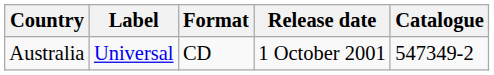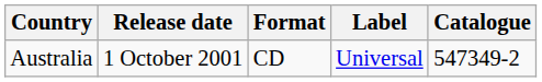 <table class="wikitable">
 <tr>
 <th>Country</th>
+<th>Release date</th>
+<th>Format</th>
 <th>Label</th>
-<th>Format</th>
-<th>Release date</th>
 <th>Catalogue</th>
 </tr>
 <tr>
 <td>Australia</td>
+<td>1 October 2001</td>
+<td>CD</td>
 <td><a href='#'>Universal</a></td>
-<td>CD</td>
-<td>1 October 2001</td>
 <td>547349-2</td>
 </tr>
 </table>
